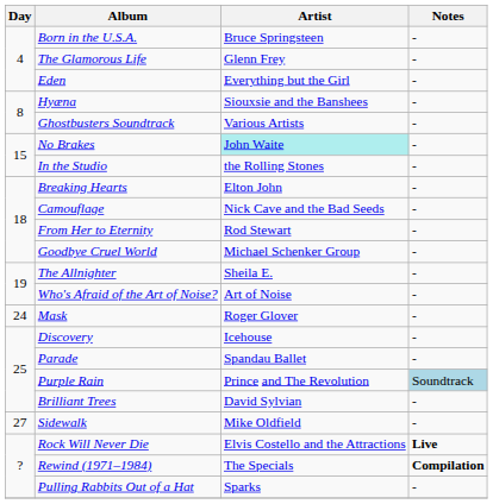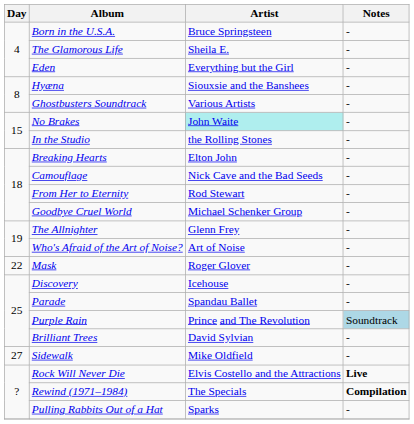 <table class="wikitable">
 <tr>
 <th>Day</th>
 <th>Album</th>
 <th>Artist</th>
 <th>Notes</th>
 </tr>
 <tr>
 <td rowspan="3" align="center">4</td>
 <td><em><a href='#'>Born in the U.S.A.</a></em></td>
 <td><a href='#'>Bruce Springsteen</a></td>
 <td>-</td>
 </tr>
 <tr>
 <td><em><a href='#'>The Glamorous Life</a></em></td>
-<td><a href='#'>Glenn Frey</a></td>
+<td><a href='#'>Sheila E.</a></td>
 <td>-</td>
 </tr>
 <tr>
 <td><em><a href='#'>Eden</a></em></td>
 <td><a href='#'>Everything but the Girl</a></td>
 <td>-</td>
 </tr>
 <tr>
 <td rowspan="2" align="center">8</td>
 <td><em><a href='#'>Hyæna</a></em></td>
 <td><a href='#'>Siouxsie and the Banshees</a></td>
 <td>-</td>
 </tr>
 <tr>
 <td><em><a href='#'>Ghostbusters Soundtrack</a></em></td>
 <td><a href='#'>Various Artists</a></td>
 <td>-</td>
 </tr>
 <tr>
 <td rowspan="2" align="center">15</td>
 <td><em><a href='#'>No Brakes</a></em></td>
 <td style="background: paleturquoise;"><a href='#'>John Waite</a></td>
 <td>-</td>
 </tr>
 <tr>
 <td><em><a href='#'>In the Studio</a></em></td>
 <td><a href='#'>the Rolling Stones</a></td>
 <td>-</td>
 </tr>
 <tr>
 <td rowspan="4" align="center">18</td>
 <td><em><a href='#'>Breaking Hearts</a></em></td>
 <td><a href='#'>Elton John</a></td>
 <td>-</td>
 </tr>
 <tr>
 <td><em><a href='#'>Camouflage</a></em></td>
 <td><a href='#'>Nick Cave and the Bad Seeds</a></td>
 <td>-</td>
 </tr>
 <tr>
 <td><em><a href='#'>From Her to Eternity</a></em></td>
 <td><a href='#'>Rod Stewart</a></td>
 <td>-</td>
 </tr>
 <tr>
 <td><em><a href='#'>Goodbye Cruel World</a></em></td>
 <td><a href='#'>Michael Schenker Group</a></td>
 <td>-</td>
 </tr>
 <tr>
 <td rowspan="2" align="center">19</td>
 <td><em><a href='#'>The Allnighter</a></em></td>
-<td><a href='#'>Sheila E.</a></td>
+<td><a href='#'>Glenn Frey</a></td>
 <td>-</td>
 </tr>
 <tr>
 <td><em><a href='#'>Who's Afraid of the Art of Noise?</a></em></td>
 <td><a href='#'>Art of Noise</a></td>
 <td>-</td>
 </tr>
 <tr>
-<td rowspan="1" align="center">24</td>
+<td rowspan="1" align="center">22</td>
 <td><em><a href='#'>Mask</a></em></td>
 <td><a href='#'>Roger Glover</a></td>
 <td>-</td>
 </tr>
 <tr>
 <td rowspan="4" align="center">25</td>
 <td><em><a href='#'>Discovery</a></em></td>
 <td><a href='#'>Icehouse</a></td>
 <td>-</td>
 </tr>
 <tr>
 <td><em><a href='#'>Parade</a></em></td>
 <td><a href='#'>Spandau Ballet</a></td>
 <td>-</td>
 </tr>
 <tr>
 <td><em><a href='#'>Purple Rain</a></em></td>
 <td><a href='#'>Prince</a> <a href='#'>and The Revolution</a></td>
 <td style="background: lightblue;">Soundtrack</td>
 </tr>
 <tr>
 <td><em><a href='#'>Brilliant Trees</a></em></td>
 <td><a href='#'>David Sylvian</a></td>
 <td>-</td>
 </tr>
 <tr>
 <td rowspan="1" align="center">27</td>
 <td><em><a href='#'>Sidewalk</a></em></td>
 <td><a href='#'>Mike Oldfield</a></td>
 <td>-</td>
 </tr>
 <tr>
 <td rowspan="3" align="center">?</td>
 <td><em><a href='#'>Rock Will Never Die</a></em></td>
 <td><a href='#'>Elvis Costello and the Attractions</a></td>
 <td><strong>Live</strong></td>
 </tr>
 <tr>
 <td><em><a href='#'>Rewind (1971–1984)</a></em></td>
 <td><a href='#'>The Specials</a></td>
 <td><strong>Compilation</strong></td>
 </tr>
 <tr>
 <td><em><a href='#'>Pulling Rabbits Out of a Hat</a></em></td>
 <td><a href='#'>Sparks</a></td>
 <td>-</td>
 </tr>
 <tr>
 </tr>
 </table>
